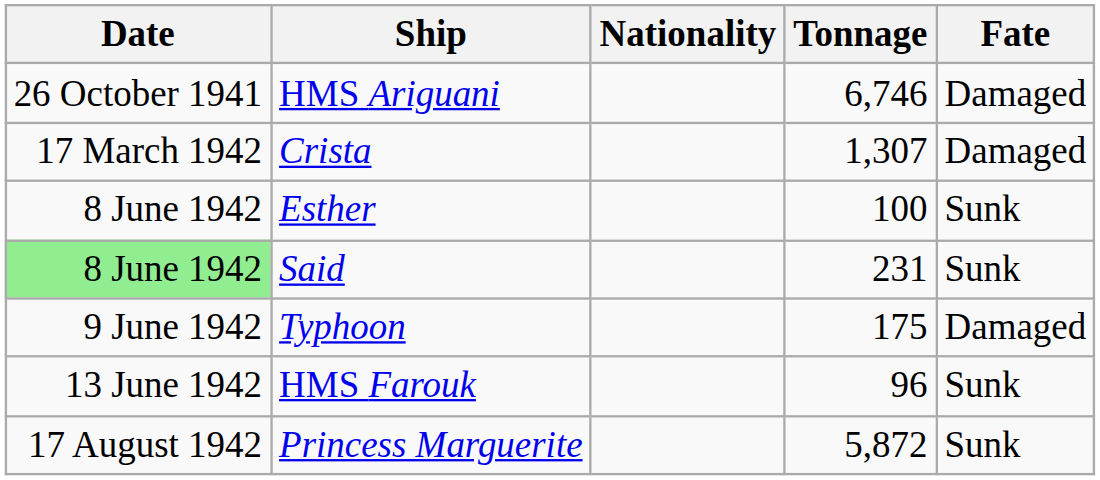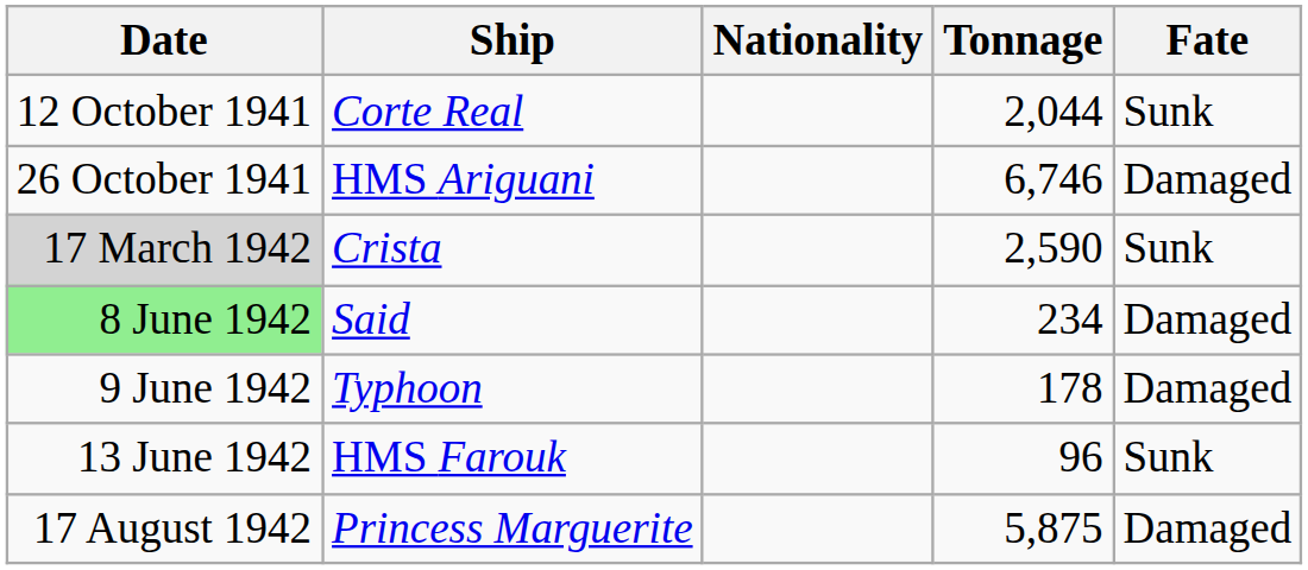 <table class="wikitable sortable" style="margin: 1em auto 1em auto;"|->
 <tr>
 <th>Date</th>
 <th>Ship</th>
 <th>Nationality</th>
 <th>Tonnage</th>
 <th>Fate</th>
 </tr>
 <tr>
+<td align="right">12 October 1941</td>
+<td align="left"><a href='#'><em>Corte Real</em></a></td>
+<td align="left"></td>
+<td align="right">2,044</td>
+<td align="left">Sunk</td>
+</tr>
+<tr>
 <td align="right">26 October 1941</td>
 <td align="left"><a href='#'>HMS <em>Ariguani</em></a></td>
 <td align="left"></td>
 <td align="right">6,746</td>
 <td align="left">Damaged</td>
 </tr>
 <tr>
-<td align="right">17 March 1942</td>
+<td align="right" style="background: lightgrey;">17 March 1942</td>
 <td align="left"><a href='#'><em>Crista</em></a></td>
 <td align="left"></td>
-<td align="right">1,307</td>
-<td align="left">Damaged</td>
-</tr>
-<tr>
-<td align="right">8 June 1942</td>
-<td align="left"><a href='#'><em>Esther</em></a></td>
-<td align="left"></td>
-<td align="right">100</td>
+<td align="right">2,590</td>
 <td align="left">Sunk</td>
 </tr>
 <tr>
 <td align="right" style="background: lightgreen;">8 June 1942</td>
 <td align="left"><a href='#'><em>Said</em></a></td>
 <td align="left"></td>
-<td align="right">231</td>
-<td align="left">Sunk</td>
+<td align="right">234</td>
+<td align="left">Damaged</td>
 </tr>
 <tr>
 <td align="right">9 June 1942</td>
 <td align="left"><a href='#'><em>Typhoon</em></a></td>
 <td align="left"></td>
-<td align="right">175</td>
+<td align="right">178</td>
 <td align="left">Damaged</td>
 </tr>
 <tr>
 <td align="right">13 June 1942</td>
 <td align="left"><a href='#'>HMS <em>Farouk</em></a></td>
 <td align="left"></td>
 <td align="right">96</td>
 <td align="left">Sunk</td>
 </tr>
 <tr>
 <td align="right">17 August 1942</td>
 <td align="left"><a href='#'><em>Princess Marguerite</em></a></td>
 <td align="left"></td>
-<td align="right">5,872</td>
-<td align="left">Sunk</td>
+<td align="right">5,875</td>
+<td align="left">Damaged</td>
 </tr>
 </table>
